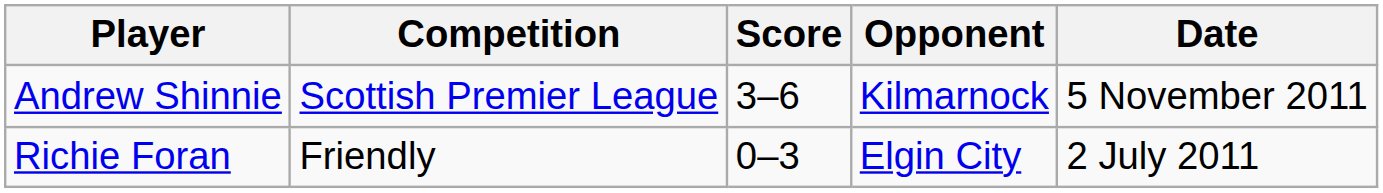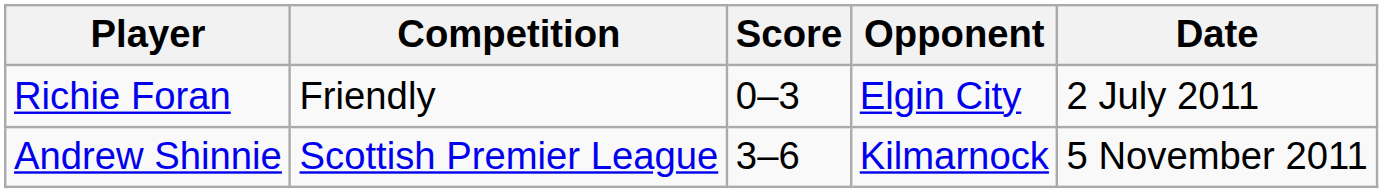 <table class="wikitable">
 <tr>
 <th>Player</th>
 <th>Competition</th>
 <th>Score</th>
 <th>Opponent</th>
 <th>Date</th>
 </tr>
 <tr>
+<td> <a href='#'>Richie Foran</a></td>
+<td>Friendly</td>
+<td>0–3</td>
+<td><a href='#'>Elgin City</a></td>
+<td>2 July 2011</td>
+</tr>
+<tr>
 <td> <a href='#'>Andrew Shinnie</a></td>
 <td><a href='#'>Scottish Premier League</a></td>
 <td>3–6</td>
 <td><a href='#'>Kilmarnock</a></td>
 <td>5 November 2011</td>
 </tr>
-<tr>
-<td> <a href='#'>Richie Foran</a></td>
-<td>Friendly</td>
-<td>0–3</td>
-<td><a href='#'>Elgin City</a></td>
-<td>2 July 2011</td>
-</tr>
 </table>
